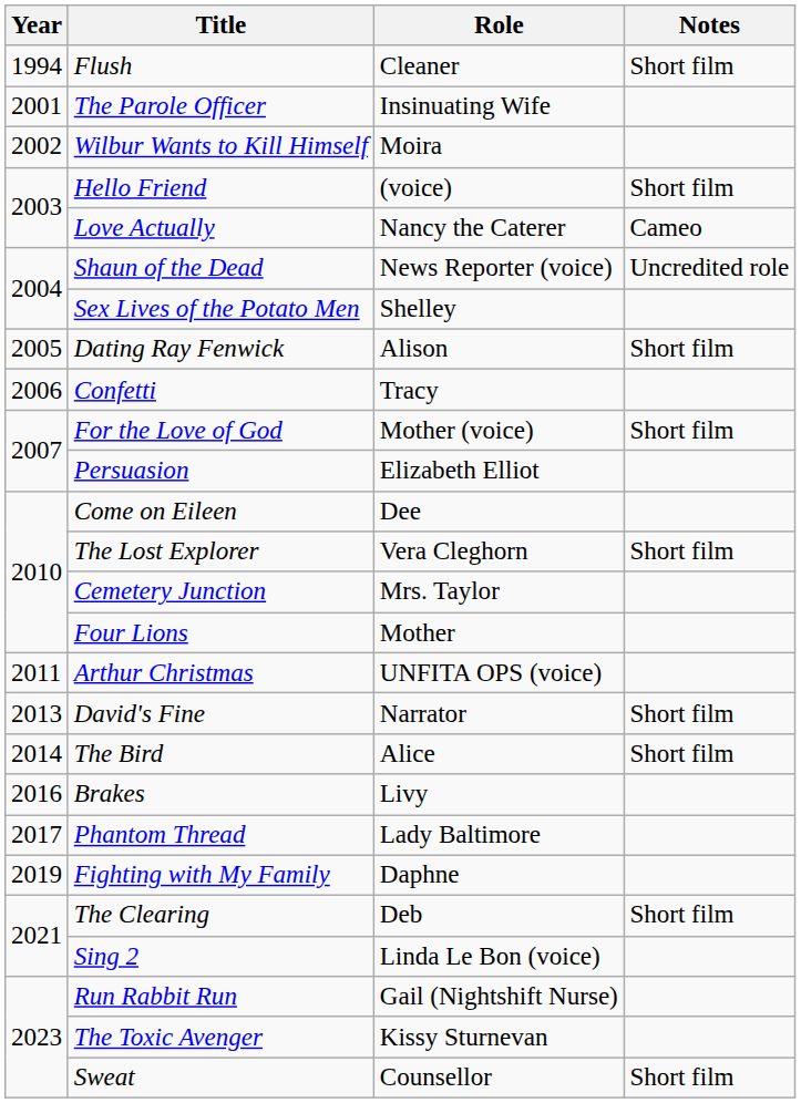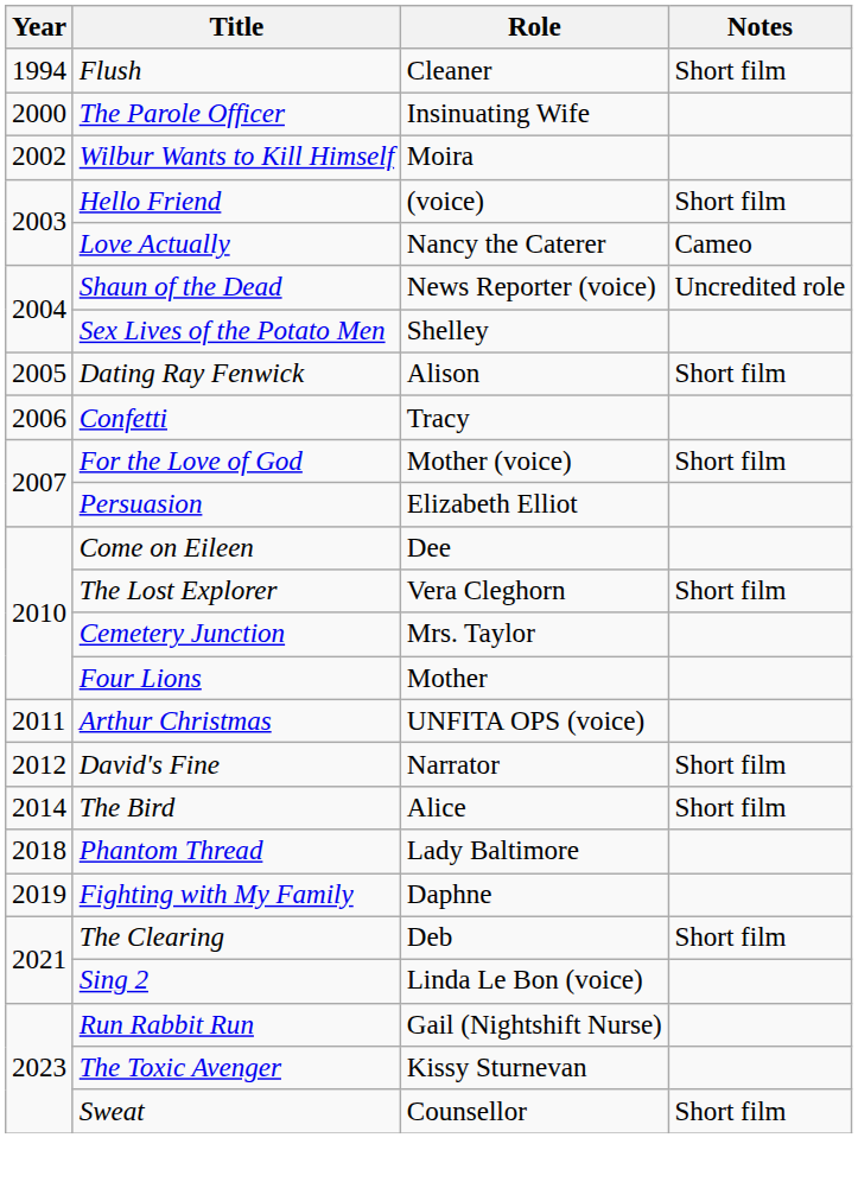 <table class="wikitable sortable">
 <tr>
 <th>Year</th>
 <th>Title</th>
 <th>Role</th>
 <th class="unsortable">Notes</th>
 </tr>
 <tr>
 <td>1994</td>
 <td><em>Flush</em></td>
 <td>Cleaner</td>
 <td>Short film</td>
 </tr>
 <tr>
-<td>2001</td>
+<td>2000</td>
 <td><em><a href='#'>The Parole Officer</a></em></td>
 <td>Insinuating Wife</td>
 <td></td>
 </tr>
 <tr>
 <td>2002</td>
 <td><em><a href='#'>Wilbur Wants to Kill Himself</a></em></td>
 <td>Moira</td>
 <td></td>
 </tr>
 <tr>
 <td rowspan=2>2003</td>
 <td><em><a href='#'>Hello Friend</a></em></td>
 <td>(voice)</td>
 <td>Short film</td>
 </tr>
 <tr>
 <td><em><a href='#'>Love Actually</a></em></td>
 <td>Nancy the Caterer</td>
 <td>Cameo</td>
 </tr>
 <tr>
 <td rowspan=2>2004</td>
 <td><em><a href='#'>Shaun of the Dead</a></em></td>
 <td>News Reporter (voice)</td>
 <td>Uncredited role</td>
 </tr>
 <tr>
 <td><em><a href='#'>Sex Lives of the Potato Men</a></em></td>
 <td>Shelley</td>
 <td></td>
 </tr>
 <tr>
 <td>2005</td>
 <td><em>Dating Ray Fenwick</em></td>
 <td>Alison</td>
 <td>Short film</td>
 </tr>
 <tr>
 <td>2006</td>
 <td><em><a href='#'>Confetti</a></em></td>
 <td>Tracy</td>
 <td></td>
 </tr>
 <tr>
 <td rowspan=2>2007</td>
 <td><em><a href='#'>For the Love of God</a></em></td>
 <td>Mother (voice)</td>
 <td>Short film</td>
 </tr>
 <tr>
 <td><em><a href='#'>Persuasion</a></em></td>
 <td>Elizabeth Elliot</td>
 <td></td>
 </tr>
 <tr>
 <td rowspan=4>2010</td>
 <td><em>Come on Eileen</em></td>
 <td>Dee</td>
 <td></td>
 </tr>
 <tr>
 <td><em>The Lost Explorer</em></td>
 <td>Vera Cleghorn</td>
 <td>Short film</td>
 </tr>
 <tr>
 <td><em><a href='#'>Cemetery Junction</a></em></td>
 <td>Mrs. Taylor</td>
 <td></td>
 </tr>
 <tr>
 <td><em><a href='#'>Four Lions</a></em></td>
 <td>Mother</td>
 <td></td>
 </tr>
 <tr>
 <td>2011</td>
 <td><em><a href='#'>Arthur Christmas</a></em></td>
 <td>UNFITA OPS (voice)</td>
 <td></td>
 </tr>
 <tr>
-<td>2013</td>
+<td>2012</td>
 <td><em>David's Fine</em></td>
 <td>Narrator</td>
 <td>Short film</td>
 </tr>
 <tr>
 <td>2014</td>
 <td><em>The Bird</em></td>
 <td>Alice</td>
 <td>Short film</td>
 </tr>
 <tr>
-<td>2016</td>
-<td><em>Brakes</em></td>
-<td>Livy</td>
-<td></td>
-</tr>
-<tr>
-<td>2017</td>
+<td>2018</td>
 <td><em><a href='#'>Phantom Thread</a></em></td>
 <td>Lady Baltimore</td>
 <td></td>
 </tr>
 <tr>
 <td>2019</td>
 <td><em><a href='#'>Fighting with My Family</a></em></td>
 <td>Daphne</td>
 <td></td>
 </tr>
 <tr>
 <td rowspan=2>2021</td>
 <td><em>The Clearing</em></td>
 <td>Deb</td>
 <td>Short film</td>
 </tr>
 <tr>
 <td><em><a href='#'>Sing 2</a></em></td>
 <td>Linda Le Bon (voice)</td>
 <td></td>
 </tr>
 <tr>
 <td rowspan=3>2023</td>
 <td><em><a href='#'>Run Rabbit Run</a></em></td>
 <td>Gail (Nightshift Nurse)</td>
 <td></td>
 </tr>
 <tr>
 <td><em><a href='#'>The Toxic Avenger</a></em></td>
 <td>Kissy Sturnevan</td>
 <td></td>
 </tr>
 <tr>
 <td><em>Sweat</em></td>
 <td>Counsellor</td>
 <td>Short film</td>
 </tr>
 </table>
